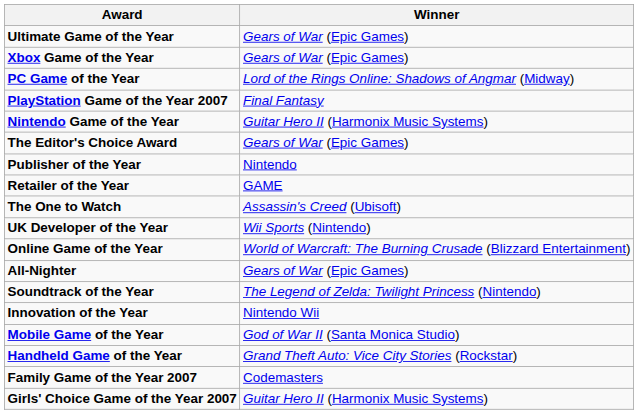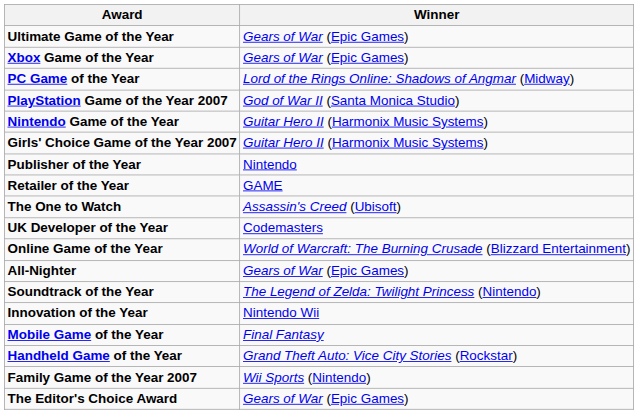 <table class="wikitable">
 <tr>
 <th><strong>Award</strong></th>
 <th><strong>Winner</strong></th>
 </tr>
 <tr>
 <td><strong>Ultimate Game of the Year</strong></td>
 <td><em><a href='#'>Gears of War</a></em> (<a href='#'>Epic Games</a>)</td>
 </tr>
 <tr>
 <td><strong><a href='#'>Xbox</a> Game of the Year</strong></td>
 <td><em><a href='#'>Gears of War</a></em> (<a href='#'>Epic Games</a>)</td>
 </tr>
 <tr>
 <td><strong><a href='#'>PC Game</a> of the Year</strong></td>
 <td><em><a href='#'>Lord of the Rings Online: Shadows of Angmar</a></em> (<a href='#'>Midway</a>)</td>
 </tr>
 <tr>
 <td><strong><a href='#'>PlayStation</a> Game of the Year 2007</strong></td>
-<td><em><a href='#'>Final Fantasy</a></em></td>
+<td><em><a href='#'>God of War II</a></em> (<a href='#'>Santa Monica Studio</a>)</td>
 </tr>
 <tr>
 <td><strong><a href='#'>Nintendo</a> Game of the Year</strong></td>
 <td><em><a href='#'>Guitar Hero II</a></em> (<a href='#'>Harmonix Music Systems</a>)</td>
 </tr>
 <tr>
-<td><strong>The Editor's Choice Award</strong></td>
-<td><em><a href='#'>Gears of War</a></em> (<a href='#'>Epic Games</a>)</td>
+<td><strong>Girls' Choice Game of the Year 2007</strong></td>
+<td><em><a href='#'>Guitar Hero II</a></em> (<a href='#'>Harmonix Music Systems</a>)</td>
 </tr>
 <tr>
 <td><strong>Publisher of the Year</strong></td>
 <td><a href='#'>Nintendo</a></td>
 </tr>
 <tr>
 <td><strong>Retailer of the Year</strong></td>
 <td><a href='#'>GAME</a></td>
 </tr>
 <tr>
 <td><strong>The One to Watch</strong></td>
 <td><em><a href='#'>Assassin's Creed</a></em> (<a href='#'>Ubisoft</a>)</td>
 </tr>
 <tr>
 <td><strong>UK Developer of the Year</strong></td>
-<td><em><a href='#'>Wii Sports</a></em> (<a href='#'>Nintendo</a>)</td>
+<td><a href='#'>Codemasters</a></td>
 </tr>
 <tr>
 <td><strong>Online Game of the Year</strong></td>
 <td><em><a href='#'>World of Warcraft: The Burning Crusade</a></em> (<a href='#'>Blizzard Entertainment</a>)</td>
 </tr>
 <tr>
 <td><strong>All-Nighter</strong></td>
 <td><em><a href='#'>Gears of War</a></em> (<a href='#'>Epic Games</a>)</td>
 </tr>
 <tr>
 <td><strong>Soundtrack of the Year</strong></td>
 <td><em><a href='#'>The Legend of Zelda: Twilight Princess</a></em> (<a href='#'>Nintendo</a>)</td>
 </tr>
 <tr>
 <td><strong>Innovation of the Year</strong></td>
 <td><a href='#'>Nintendo Wii</a></td>
 </tr>
 <tr>
 <td><strong><a href='#'>Mobile Game</a> of the Year</strong></td>
-<td><em><a href='#'>God of War II</a></em> (<a href='#'>Santa Monica Studio</a>)</td>
+<td><em><a href='#'>Final Fantasy</a></em></td>
 </tr>
 <tr>
 <td><strong><a href='#'>Handheld Game</a> of the Year</strong></td>
 <td><em><a href='#'>Grand Theft Auto: Vice City Stories</a></em> (<a href='#'>Rockstar</a>)</td>
 </tr>
 <tr>
 <td><strong>Family Game of the Year 2007</strong></td>
-<td><a href='#'>Codemasters</a></td>
+<td><em><a href='#'>Wii Sports</a></em> (<a href='#'>Nintendo</a>)</td>
 </tr>
 <tr>
-<td><strong>Girls' Choice Game of the Year 2007</strong></td>
-<td><em><a href='#'>Guitar Hero II</a></em> (<a href='#'>Harmonix Music Systems</a>)</td>
+<td><strong>The Editor's Choice Award</strong></td>
+<td><em><a href='#'>Gears of War</a></em> (<a href='#'>Epic Games</a>)</td>
 </tr>
 </table>
